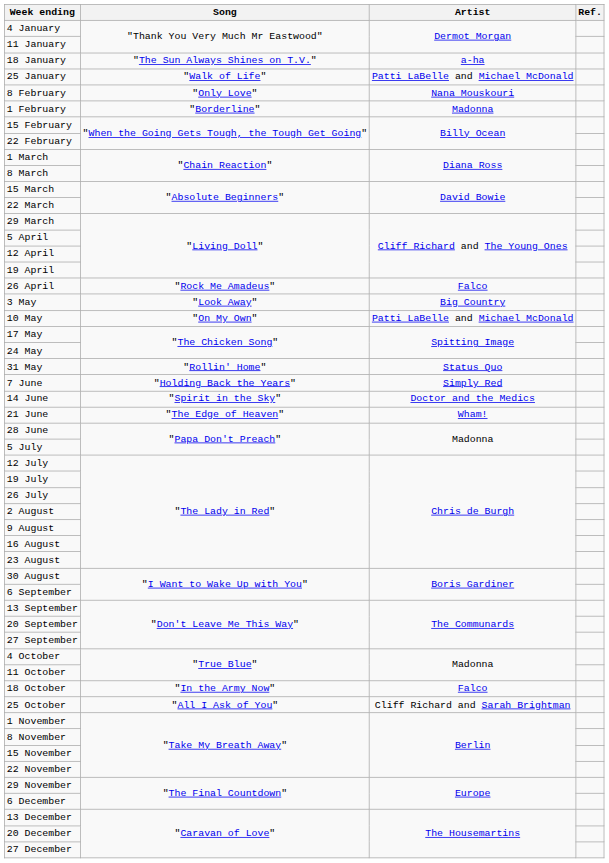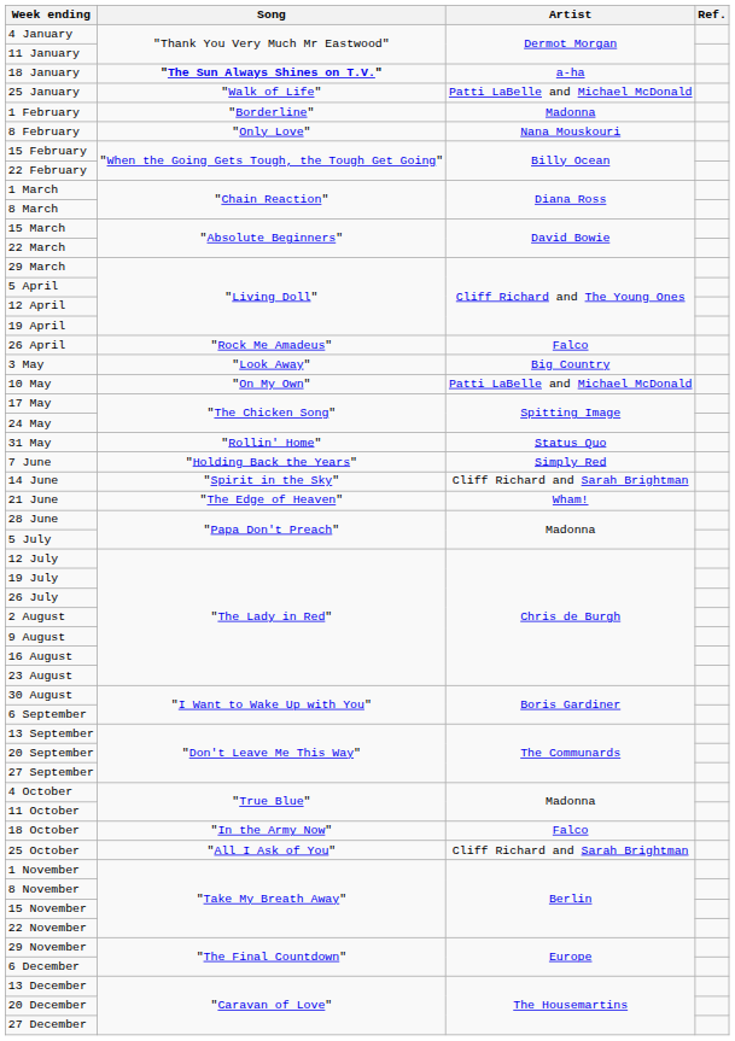 <table class="wikitable">
 <tr>
 <th>Week ending</th>
 <th>Song</th>
 <th>Artist</th>
 <th>Ref.</th>
 </tr>
 <tr>
 <td>4 January</td>
 <td rowspan=2 align=center>"Thank You Very Much Mr Eastwood"</td>
 <td rowspan=2 align=center><a href='#'>Dermot Morgan</a></td>
 <td></td>
 </tr>
 <tr>
 <td>11 January</td>
 <td></td>
 </tr>
 <tr>
 <td>18 January</td>
-<td align=center>"<a href='#'>The Sun Always Shines on T.V.</a>"</td>
+<td align=center><strong>"<a href='#'>The Sun Always Shines on T.V.</a>"</strong></td>
 <td align=center><a href='#'>a-ha</a></td>
 <td></td>
 </tr>
 <tr>
 <td>25 January</td>
 <td align=center>"<a href='#'>Walk of Life</a>"</td>
 <td align=center><a href='#'>Patti LaBelle</a> and <a href='#'>Michael McDonald</a></td>
 <td></td>
 </tr>
 <tr>
+<td>1 February</td>
+<td align=center>"<a href='#'>Borderline</a>"</td>
+<td align=center><a href='#'>Madonna</a></td>
+<td></td>
+</tr>
+<tr>
 <td>8 February</td>
 <td align=center>"<a href='#'>Only Love</a>"</td>
 <td align=center><a href='#'>Nana Mouskouri</a></td>
-<td></td>
-</tr>
-<tr>
-<td>1 February</td>
-<td align=center>"<a href='#'>Borderline</a>"</td>
-<td align=center><a href='#'>Madonna</a></td>
 <td></td>
 </tr>
 <tr>
 <td>15 February</td>
 <td rowspan=2 align=center>"<a href='#'>When the Going Gets Tough, the Tough Get Going</a>"</td>
 <td rowspan=2 align=center><a href='#'>Billy Ocean</a></td>
 <td></td>
 </tr>
 <tr>
 <td>22 February</td>
 <td></td>
 </tr>
 <tr>
 <td>1 March</td>
 <td rowspan=2 align=center>"<a href='#'>Chain Reaction</a>"</td>
 <td rowspan=2 align=center><a href='#'>Diana Ross</a></td>
 <td></td>
 </tr>
 <tr>
 <td>8 March</td>
 <td></td>
 </tr>
 <tr>
 <td>15 March</td>
 <td rowspan=2 align=center>"<a href='#'>Absolute Beginners</a>"</td>
 <td rowspan=2 align=center><a href='#'>David Bowie</a></td>
 <td></td>
 </tr>
 <tr>
 <td>22 March</td>
 <td></td>
 </tr>
 <tr>
 <td>29 March</td>
 <td rowspan=4 align=center>"<a href='#'>Living Doll</a>"</td>
 <td rowspan=4 align=center><a href='#'>Cliff Richard</a> and <a href='#'>The Young Ones</a></td>
 <td></td>
 </tr>
 <tr>
 <td>5 April</td>
 <td></td>
 </tr>
 <tr>
 <td>12 April</td>
 <td></td>
 </tr>
 <tr>
 <td>19 April</td>
 <td></td>
 </tr>
 <tr>
 <td>26 April</td>
 <td align=center>"<a href='#'>Rock Me Amadeus</a>"</td>
 <td align=center><a href='#'>Falco</a></td>
 <td></td>
 </tr>
 <tr>
 <td>3 May</td>
 <td align=center>"<a href='#'>Look Away</a>"</td>
 <td align=center><a href='#'>Big Country</a></td>
 <td></td>
 </tr>
 <tr>
 <td>10 May</td>
 <td align=center>"<a href='#'>On My Own</a>"</td>
 <td align=center><a href='#'>Patti LaBelle</a> and <a href='#'>Michael McDonald</a></td>
 <td></td>
 </tr>
 <tr>
 <td>17 May</td>
 <td rowspan=2 align=center>"<a href='#'>The Chicken Song</a>"</td>
 <td rowspan=2 align=center><a href='#'>Spitting Image</a></td>
 <td></td>
 </tr>
 <tr>
 <td>24 May</td>
 <td></td>
 </tr>
 <tr>
 <td>31 May</td>
 <td align=center>"<a href='#'>Rollin' Home</a>"</td>
 <td align=center><a href='#'>Status Quo</a></td>
 <td></td>
 </tr>
 <tr>
 <td>7 June</td>
 <td align=center>"<a href='#'>Holding Back the Years</a>"</td>
 <td align=center><a href='#'>Simply Red</a></td>
 <td></td>
 </tr>
 <tr>
 <td>14 June</td>
 <td align=center>"<a href='#'>Spirit in the Sky</a>"</td>
-<td align=center><a href='#'>Doctor and the Medics</a></td>
+<td align=center>Cliff Richard and <a href='#'>Sarah Brightman</a></td>
 <td></td>
 </tr>
 <tr>
 <td>21 June</td>
 <td align=center>"<a href='#'>The Edge of Heaven</a>"</td>
 <td align=center><a href='#'>Wham!</a></td>
 <td></td>
 </tr>
 <tr>
 <td>28 June</td>
 <td rowspan=2 align=center>"<a href='#'>Papa Don't Preach</a>"</td>
 <td rowspan=2 align=center>Madonna</td>
 <td></td>
 </tr>
 <tr>
 <td>5 July</td>
 <td></td>
 </tr>
 <tr>
 <td>12 July</td>
 <td rowspan=7 align=center>"<a href='#'>The Lady in Red</a>"</td>
 <td rowspan=7 align=center><a href='#'>Chris de Burgh</a></td>
 <td></td>
 </tr>
 <tr>
 <td>19 July</td>
 <td></td>
 </tr>
 <tr>
 <td>26 July</td>
 <td></td>
 </tr>
 <tr>
 <td>2 August</td>
 <td></td>
 </tr>
 <tr>
 <td>9 August</td>
 <td></td>
 </tr>
 <tr>
 <td>16 August</td>
 <td></td>
 </tr>
 <tr>
 <td>23 August</td>
 <td></td>
 </tr>
 <tr>
 <td>30 August</td>
 <td rowspan=2 align=center>"<a href='#'>I Want to Wake Up with You</a>"</td>
 <td rowspan=2 align=center><a href='#'>Boris Gardiner</a></td>
 <td></td>
 </tr>
 <tr>
 <td>6 September</td>
 <td></td>
 </tr>
 <tr>
 <td>13 September</td>
 <td rowspan=3 align=center>"<a href='#'>Don't Leave Me This Way</a>"</td>
 <td rowspan=3 align=center><a href='#'>The Communards</a></td>
 <td></td>
 </tr>
 <tr>
 <td>20 September</td>
 <td></td>
 </tr>
 <tr>
 <td>27 September</td>
 <td></td>
 </tr>
 <tr>
 <td>4 October</td>
 <td rowspan=2 align=center>"<a href='#'>True Blue</a>"</td>
 <td rowspan=2 align=center>Madonna</td>
 <td></td>
 </tr>
 <tr>
 <td>11 October</td>
 <td></td>
 </tr>
 <tr>
 <td>18 October</td>
 <td align=center>"<a href='#'>In the Army Now</a>"</td>
 <td align=center><a href='#'>Falco</a></td>
 <td></td>
 </tr>
 <tr>
 <td>25 October</td>
 <td align=center>"<a href='#'>All I Ask of You</a>"</td>
 <td align=center>Cliff Richard and <a href='#'>Sarah Brightman</a></td>
 <td></td>
 </tr>
 <tr>
 <td>1 November</td>
 <td rowspan=4 align=center>"<a href='#'>Take My Breath Away</a>"</td>
 <td rowspan=4 align=center><a href='#'>Berlin</a></td>
 <td></td>
 </tr>
 <tr>
 <td>8 November</td>
 <td></td>
 </tr>
 <tr>
 <td>15 November</td>
 <td></td>
 </tr>
 <tr>
 <td>22 November</td>
 <td></td>
 </tr>
 <tr>
 <td>29 November</td>
 <td rowspan=2 align=center>"<a href='#'>The Final Countdown</a>"</td>
 <td rowspan=2 align=center><a href='#'>Europe</a></td>
 <td></td>
 </tr>
 <tr>
 <td>6 December</td>
 <td></td>
 </tr>
 <tr>
 <td>13 December</td>
 <td rowspan=3 align=center>"<a href='#'>Caravan of Love</a>"</td>
 <td rowspan=3 align=center><a href='#'>The Housemartins</a></td>
 <td></td>
 </tr>
 <tr>
 <td>20 December</td>
 <td></td>
 </tr>
 <tr>
 <td>27 December</td>
 <td></td>
 </tr>
 </table>
